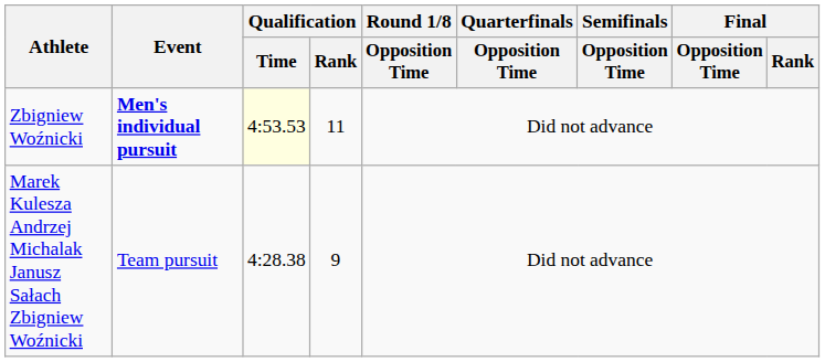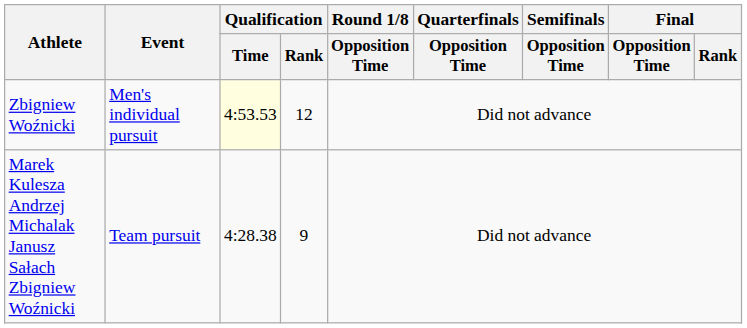 <table class="wikitable" style="font-size:90%">
 <tr>
 <th rowspan="2">Athlete</th>
 <th rowspan="2">Event</th>
 <th colspan=2>Qualification</th>
 <th>Round 1/8</th>
 <th>Quarterfinals</th>
 <th>Semifinals</th>
 <th colspan=2>Final</th>
 </tr>
 <tr style="font-size:95%">
 <th>Time</th>
 <th>Rank</th>
 <th>Opposition<br>Time</th>
 <th>Opposition<br>Time</th>
 <th>Opposition<br>Time</th>
 <th>Opposition<br>Time</th>
 <th>Rank</th>
 </tr>
 <tr align=center>
 <td align=left><a href='#'>Zbigniew Woźnicki</a></td>
-<td align=left><strong><a href='#'>Men's individual pursuit</a></strong></td>
+<td align=left><a href='#'>Men's individual pursuit</a></td>
 <td style="background: lightyellow;">4:53.53</td>
-<td>11</td>
+<td>12</td>
 <td colspan=5>Did not advance</td>
 </tr>
 <tr align=center>
 <td align=left><a href='#'>Marek Kulesza</a><br><a href='#'>Andrzej Michalak</a><br><a href='#'>Janusz Sałach</a><br><a href='#'>Zbigniew Woźnicki</a></td>
 <td align=left><a href='#'>Team pursuit</a></td>
 <td>4:28.38</td>
 <td>9</td>
 <td colspan=5>Did not advance</td>
 </tr>
 </table>
